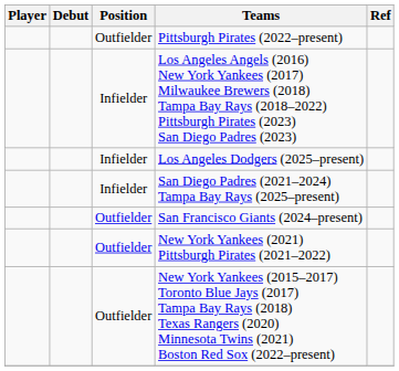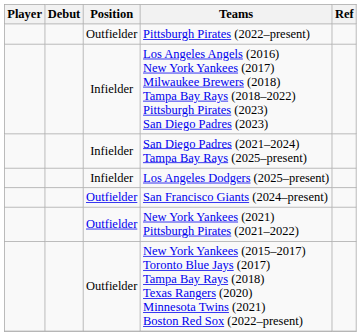 <table class="wikitable sortable plainrowheaders" style="text-align:center" border="1">
 <tr>
 <th>Player</th>
 <th>Debut</th>
 <th>Position</th>
 <th>Teams</th>
 <th>Ref</th>
 </tr>
 <tr>
 <td></td>
 <td><br></td>
 <td>Outfielder</td>
 <td align="left"><a href='#'>Pittsburgh Pirates</a> (2022–present)</td>
 <td></td>
 </tr>
 <tr>
 <td></td>
 <td><br></td>
 <td>Infielder</td>
 <td align="left"><a href='#'>Los Angeles Angels</a> (2016)<br><a href='#'>New York Yankees</a> (2017)<br><a href='#'>Milwaukee Brewers</a> (2018)<br><a href='#'>Tampa Bay Rays</a> (2018–2022)<br><a href='#'>Pittsburgh Pirates</a> (2023)<br><a href='#'>San Diego Padres</a> (2023)</td>
 <td></td>
 </tr>
 <tr>
 <td></td>
 <td><br></td>
 <td>Infielder</td>
-<td align="left"><a href='#'>Los Angeles Dodgers</a> (2025–present)</td>
+<td align="left"><a href='#'>San Diego Padres</a> (2021–2024)<br><a href='#'>Tampa Bay Rays</a> (2025–present)</td>
 <td></td>
 </tr>
 <tr>
 <td></td>
 <td><br></td>
 <td>Infielder</td>
-<td align="left"><a href='#'>San Diego Padres</a> (2021–2024)<br><a href='#'>Tampa Bay Rays</a> (2025–present)</td>
+<td align="left"><a href='#'>Los Angeles Dodgers</a> (2025–present)</td>
 <td></td>
 </tr>
 <tr>
 <td></td>
 <td><br></td>
 <td><a href='#'>Outfielder</a></td>
 <td align="left"><a href='#'>San Francisco Giants</a> (2024–present)</td>
 <td></td>
 </tr>
 <tr>
 <td></td>
 <td><br></td>
 <td><a href='#'>Outfielder</a></td>
 <td align="left"><a href='#'>New York Yankees</a> (2021)<br><a href='#'>Pittsburgh Pirates</a> (2021–2022)</td>
 <td></td>
 </tr>
 <tr>
 <td></td>
 <td><br></td>
 <td>Outfielder</td>
 <td align="left"><a href='#'>New York Yankees</a> (2015–2017)<br><a href='#'>Toronto Blue Jays</a> (2017)<br><a href='#'>Tampa Bay Rays</a> (2018)<br><a href='#'>Texas Rangers</a> (2020)<br><a href='#'>Minnesota Twins</a> (2021)<br><a href='#'>Boston Red Sox</a> (2022–present)</td>
 <td></td>
 </tr>
 <tr>
 </tr>
 </table>
